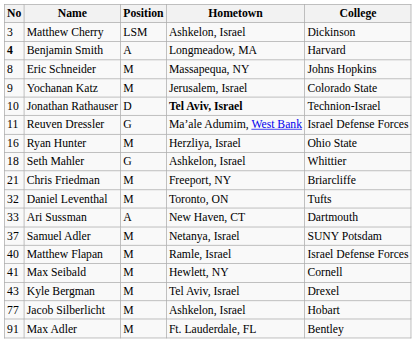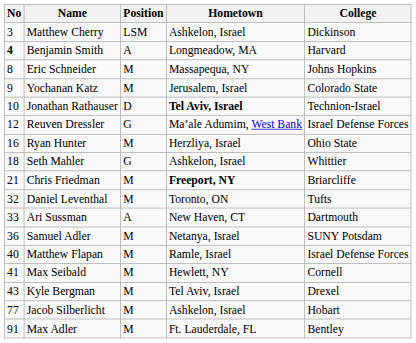 <table class="wikitable">
 <tr>
 <th>No</th>
 <th>Name</th>
 <th>Position</th>
 <th>Hometown</th>
 <th>College</th>
 </tr>
 <tr>
 <td>3</td>
 <td>Matthew Cherry</td>
 <td>LSM</td>
 <td>Ashkelon, Israel</td>
 <td>Dickinson</td>
 </tr>
 <tr>
 <td><strong>4</strong></td>
 <td>Benjamin Smith</td>
 <td>A</td>
 <td>Longmeadow, MA</td>
 <td>Harvard</td>
 </tr>
 <tr>
 <td>8</td>
 <td>Eric Schneider</td>
 <td>M</td>
 <td>Massapequa, NY</td>
 <td>Johns Hopkins</td>
 </tr>
 <tr>
 <td>9</td>
 <td>Yochanan Katz</td>
 <td>M</td>
 <td>Jerusalem, Israel</td>
 <td>Colorado State</td>
 </tr>
 <tr>
 <td>10</td>
 <td>Jonathan Rathauser</td>
 <td>D</td>
 <td><strong>Tel Aviv, Israel</strong></td>
 <td>Technion-Israel</td>
 </tr>
 <tr>
-<td>11</td>
+<td>12</td>
 <td>Reuven Dressler</td>
 <td>G</td>
 <td>Ma’ale Adumim, <a href='#'>West Bank</a></td>
 <td>Israel Defense Forces</td>
 </tr>
 <tr>
 <td>16</td>
 <td>Ryan Hunter</td>
 <td>M</td>
 <td>Herzliya, Israel</td>
 <td>Ohio State</td>
 </tr>
 <tr>
 <td>18</td>
 <td>Seth Mahler</td>
 <td>G</td>
 <td>Ashkelon, Israel</td>
 <td>Whittier</td>
 </tr>
 <tr>
 <td>21</td>
 <td>Chris Friedman</td>
 <td>M</td>
-<td>Freeport, NY</td>
+<td><strong>Freeport, NY</strong></td>
 <td>Briarcliffe</td>
 </tr>
 <tr>
 <td>32</td>
 <td>Daniel Leventhal</td>
 <td>M</td>
 <td>Toronto, ON</td>
 <td>Tufts</td>
 </tr>
 <tr>
 <td>33</td>
 <td>Ari Sussman</td>
 <td>A</td>
 <td>New Haven, CT</td>
 <td>Dartmouth</td>
 </tr>
 <tr>
-<td>37</td>
+<td>36</td>
 <td>Samuel Adler</td>
 <td>M</td>
 <td>Netanya, Israel</td>
 <td>SUNY Potsdam</td>
 </tr>
 <tr>
 <td>40</td>
 <td>Matthew Flapan</td>
 <td>M</td>
 <td>Ramle, Israel</td>
 <td>Israel Defense Forces</td>
 </tr>
 <tr>
 <td>41</td>
 <td>Max Seibald</td>
 <td>M</td>
 <td>Hewlett, NY</td>
 <td>Cornell</td>
 </tr>
 <tr>
 <td>43</td>
 <td>Kyle Bergman</td>
 <td>M</td>
 <td>Tel Aviv, Israel</td>
 <td>Drexel</td>
 </tr>
 <tr>
 <td>77</td>
 <td>Jacob Silberlicht</td>
 <td>M</td>
 <td>Ashkelon, Israel</td>
 <td>Hobart</td>
 </tr>
 <tr>
 <td>91</td>
 <td>Max Adler</td>
 <td>M</td>
 <td>Ft. Lauderdale, FL</td>
 <td>Bentley</td>
 </tr>
 </table>
